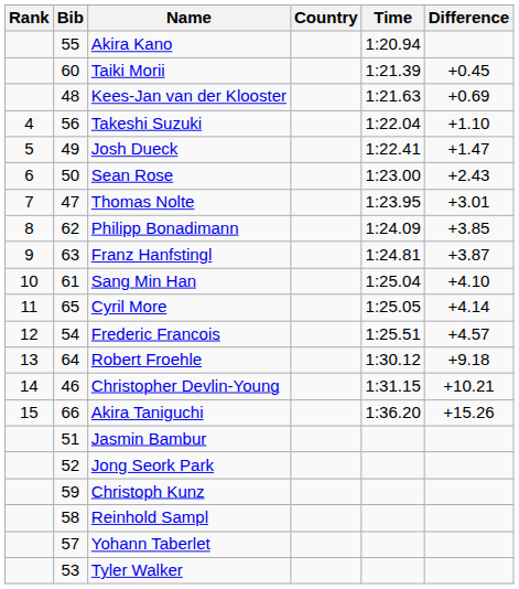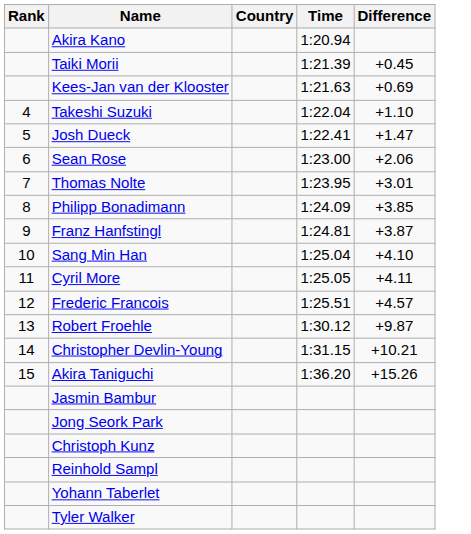 <table class="wikitable sortable" style="text-align:center">
 <tr>
 <th>Rank</th>
-<th>Bib</th>
 <th>Name</th>
 <th>Country</th>
 <th>Time</th>
 <th>Difference</th>
 </tr>
 <tr>
 <td></td>
-<td>55</td>
 <td align=left><a href='#'>Akira Kano</a></td>
 <td align=left></td>
 <td>1:20.94</td>
 <td></td>
 </tr>
 <tr>
 <td></td>
-<td>60</td>
 <td align=left><a href='#'>Taiki Morii</a></td>
 <td align=left></td>
 <td>1:21.39</td>
 <td>+0.45</td>
 </tr>
 <tr>
 <td></td>
-<td>48</td>
 <td align=left><a href='#'>Kees-Jan van der Klooster</a></td>
 <td align=left></td>
 <td>1:21.63</td>
 <td>+0.69</td>
 </tr>
 <tr>
 <td>4</td>
-<td>56</td>
 <td align=left><a href='#'>Takeshi Suzuki</a></td>
 <td align=left></td>
 <td>1:22.04</td>
 <td>+1.10</td>
 </tr>
 <tr>
 <td>5</td>
-<td>49</td>
 <td align=left><a href='#'>Josh Dueck</a></td>
 <td align=left></td>
 <td>1:22.41</td>
 <td>+1.47</td>
 </tr>
 <tr>
 <td>6</td>
-<td>50</td>
 <td align=left><a href='#'>Sean Rose</a></td>
 <td align=left></td>
 <td>1:23.00</td>
-<td>+2.43</td>
+<td>+2.06</td>
 </tr>
 <tr>
 <td>7</td>
-<td>47</td>
 <td align=left><a href='#'>Thomas Nolte</a></td>
 <td align=left></td>
 <td>1:23.95</td>
 <td>+3.01</td>
 </tr>
 <tr>
 <td>8</td>
-<td>62</td>
 <td align=left><a href='#'>Philipp Bonadimann</a></td>
 <td align=left></td>
 <td>1:24.09</td>
 <td>+3.85</td>
 </tr>
 <tr>
 <td>9</td>
-<td>63</td>
 <td align=left><a href='#'>Franz Hanfstingl</a></td>
 <td align=left></td>
 <td>1:24.81</td>
 <td>+3.87</td>
 </tr>
 <tr>
 <td>10</td>
-<td>61</td>
 <td align=left><a href='#'>Sang Min Han</a></td>
 <td align=left></td>
 <td>1:25.04</td>
 <td>+4.10</td>
 </tr>
 <tr>
 <td>11</td>
-<td>65</td>
 <td align=left><a href='#'>Cyril More</a></td>
 <td align=left></td>
 <td>1:25.05</td>
-<td>+4.14</td>
+<td>+4.11</td>
 </tr>
 <tr>
 <td>12</td>
-<td>54</td>
 <td align=left><a href='#'>Frederic Francois</a></td>
 <td align=left></td>
 <td>1:25.51</td>
 <td>+4.57</td>
 </tr>
 <tr>
 <td>13</td>
-<td>64</td>
 <td align=left><a href='#'>Robert Froehle</a></td>
 <td align=left></td>
 <td>1:30.12</td>
-<td>+9.18</td>
+<td>+9.87</td>
 </tr>
 <tr>
 <td>14</td>
-<td>46</td>
 <td align=left><a href='#'>Christopher Devlin-Young</a></td>
 <td align=left></td>
 <td>1:31.15</td>
 <td>+10.21</td>
 </tr>
 <tr>
 <td>15</td>
-<td>66</td>
 <td align=left><a href='#'>Akira Taniguchi</a></td>
 <td align=left></td>
 <td>1:36.20</td>
 <td>+15.26</td>
 </tr>
 <tr>
 <td></td>
-<td>51</td>
 <td align=left><a href='#'>Jasmin Bambur</a></td>
 <td align=left></td>
 <td></td>
 <td></td>
 </tr>
 <tr>
 <td></td>
-<td>52</td>
 <td align=left><a href='#'>Jong Seork Park</a></td>
 <td align=left></td>
 <td></td>
 <td></td>
 </tr>
 <tr>
 <td></td>
-<td>59</td>
 <td align=left><a href='#'>Christoph Kunz</a></td>
 <td align=left></td>
 <td></td>
 <td></td>
 </tr>
 <tr>
 <td></td>
-<td>58</td>
 <td align=left><a href='#'>Reinhold Sampl</a></td>
 <td align=left></td>
 <td></td>
 <td></td>
 </tr>
 <tr>
 <td></td>
-<td>57</td>
 <td align=left><a href='#'>Yohann Taberlet</a></td>
 <td align=left></td>
 <td></td>
 <td></td>
 </tr>
 <tr>
 <td></td>
-<td>53</td>
 <td align=left><a href='#'>Tyler Walker</a></td>
 <td align=left></td>
 <td></td>
 <td></td>
 </tr>
 </table>
